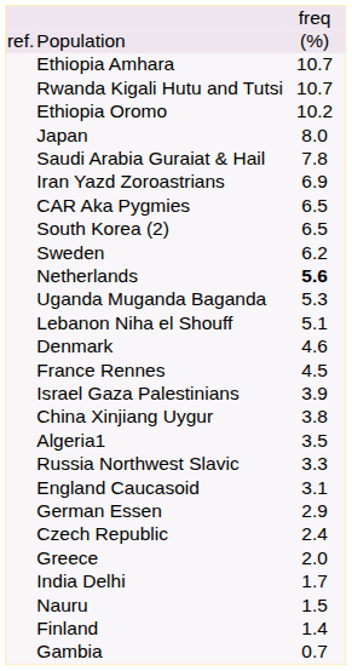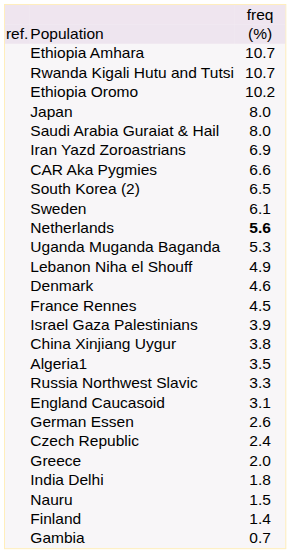 <table border="0" cellspacing="0" cellpadding="1" align="left" style="text-align:center; margin-right: 2em;  border:1px #ffeebb solid; background:#f8f6f8; ">
 <tr style="background:#efe5ef">
 <td></td>
 <td></td>
 <td>freq</td>
 </tr>
 <tr style="background:#eee5ef">
 <td>ref.</td>
 <td align="left">Population</td>
 <td style="width:50px">(%)</td>
 </tr>
 <tr>
 <td></td>
 <td align="left">Ethiopia Amhara</td>
 <td>10.7</td>
 </tr>
 <tr>
 <td></td>
 <td align="left">Rwanda Kigali Hutu and Tutsi</td>
 <td>10.7</td>
 </tr>
 <tr>
 <td></td>
 <td align="left">Ethiopia Oromo</td>
 <td>10.2</td>
 </tr>
 <tr>
 <td></td>
 <td align="left">Japan</td>
 <td>8.0</td>
 </tr>
 <tr>
 <td></td>
 <td align="left">Saudi Arabia Guraiat & Hail</td>
-<td>7.8</td>
+<td>8.0</td>
 </tr>
 <tr>
 <td></td>
 <td align="left">Iran Yazd Zoroastrians</td>
 <td>6.9</td>
 </tr>
 <tr>
 <td></td>
 <td align="left">CAR Aka Pygmies</td>
-<td>6.5</td>
+<td>6.6</td>
 </tr>
 <tr>
 <td></td>
 <td align="left">South Korea (2)</td>
 <td>6.5</td>
 </tr>
 <tr>
 <td></td>
 <td align="left">Sweden</td>
-<td>6.2</td>
+<td>6.1</td>
 </tr>
 <tr>
 <td></td>
 <td align="left">Netherlands</td>
 <td><strong>5.6</strong></td>
 </tr>
 <tr>
 <td></td>
 <td align="left">Uganda Muganda Baganda</td>
 <td>5.3</td>
 </tr>
 <tr>
 <td></td>
 <td align="left">Lebanon Niha el Shouff</td>
-<td>5.1</td>
+<td>4.9</td>
 </tr>
 <tr>
 <td></td>
 <td align="left">Denmark</td>
 <td>4.6</td>
 </tr>
 <tr>
 <td></td>
 <td align="left">France Rennes</td>
 <td>4.5</td>
 </tr>
 <tr>
 <td></td>
 <td align="left">Israel Gaza Palestinians</td>
 <td>3.9</td>
 </tr>
 <tr>
 <td></td>
 <td align="left">China Xinjiang Uygur</td>
 <td>3.8</td>
 </tr>
 <tr>
 <td></td>
 <td align="left">Algeria1</td>
 <td>3.5</td>
 </tr>
 <tr>
 <td></td>
 <td align="left">Russia Northwest Slavic</td>
 <td>3.3</td>
 </tr>
 <tr>
 <td></td>
 <td align="left">England Caucasoid</td>
 <td>3.1</td>
 </tr>
 <tr>
 <td></td>
 <td align="left">German Essen</td>
-<td>2.9</td>
+<td>2.6</td>
 </tr>
 <tr>
 <td></td>
 <td align="left">Czech Republic</td>
 <td>2.4</td>
 </tr>
 <tr>
 <td></td>
 <td align="left">Greece</td>
 <td>2.0</td>
 </tr>
 <tr>
 <td></td>
 <td align="left">India Delhi</td>
-<td>1.7</td>
+<td>1.8</td>
 </tr>
 <tr>
 <td></td>
 <td align="left">Nauru</td>
 <td>1.5</td>
 </tr>
 <tr>
 <td></td>
 <td align="left">Finland</td>
 <td>1.4</td>
 </tr>
 <tr>
 <td></td>
 <td align="left">Gambia</td>
 <td>0.7</td>
 </tr>
 <tr>
 </tr>
 </table>
